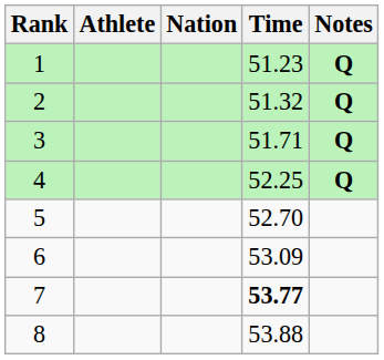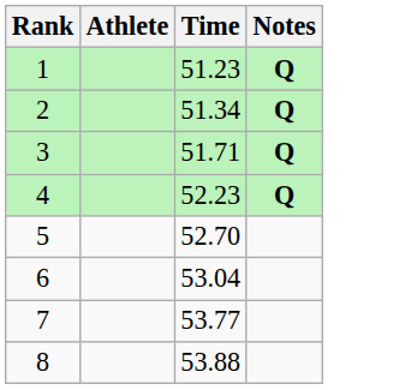 <table class="wikitable sortable" style="text-align:center">
 <tr>
 <th>Rank</th>
 <th>Athlete</th>
-<th>Nation</th>
 <th>Time</th>
 <th>Notes</th>
 </tr>
 <tr bgcolor=#bbf3bb>
 <td>1</td>
-<td align=left></td>
 <td align=left></td>
 <td>51.23</td>
 <td><strong>Q</strong></td>
 </tr>
 <tr bgcolor=#bbf3bb>
 <td>2</td>
 <td align=left></td>
-<td align=left></td>
-<td>51.32</td>
+<td>51.34</td>
 <td><strong>Q</strong></td>
 </tr>
 <tr bgcolor=#bbf3bb>
 <td>3</td>
-<td align=left></td>
 <td align=left></td>
 <td>51.71</td>
 <td><strong>Q</strong></td>
 </tr>
 <tr bgcolor=#bbf3bb>
 <td>4</td>
 <td align=left></td>
-<td align=left></td>
-<td>52.25</td>
+<td>52.23</td>
 <td><strong>Q</strong></td>
 </tr>
 <tr>
 <td>5</td>
-<td align=left></td>
 <td align=left></td>
 <td>52.70</td>
 <td></td>
 </tr>
 <tr>
 <td>6</td>
 <td align=left></td>
-<td align=left></td>
-<td>53.09</td>
+<td>53.04</td>
 <td></td>
 </tr>
 <tr>
 <td>7</td>
 <td align=left></td>
-<td align=left></td>
-<td><strong>53.77</strong></td>
+<td>53.77</td>
 <td></td>
 </tr>
 <tr>
 <td>8</td>
 <td align=left></td>
-<td align=left></td>
 <td>53.88</td>
 <td></td>
 </tr>
 </table>
